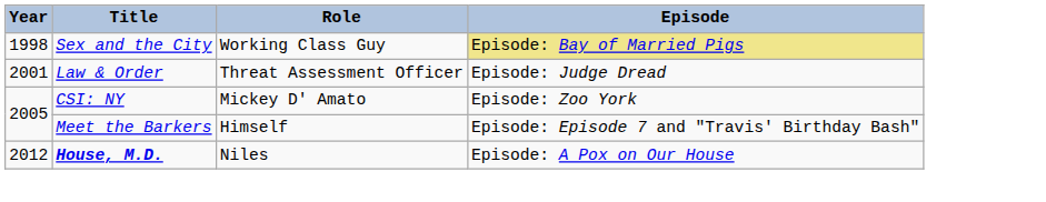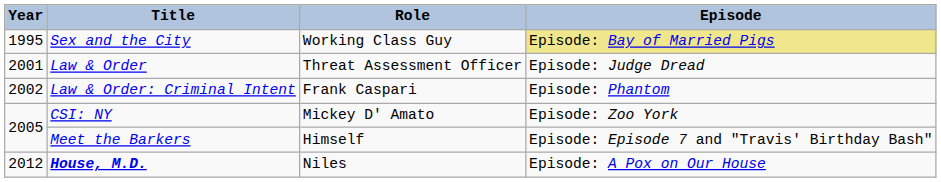 <table class="wikitable" style="font-size:90%;">
 <tr>
 <th style="background:#B0C4DE;">Year</th>
 <th style="background:#B0C4DE;">Title</th>
 <th style="background:#B0C4DE;">Role</th>
 <th style="background:#B0C4DE;">Episode</th>
 </tr>
 <tr>
-<td>1998</td>
+<td>1995</td>
 <td><em><a href='#'>Sex and the City</a></em></td>
 <td>Working Class Guy</td>
 <td style="background: khaki;">Episode: <em><a href='#'>Bay of Married Pigs</a></em></td>
 </tr>
 <tr>
 <td>2001</td>
 <td><em><a href='#'>Law & Order</a></em></td>
 <td>Threat Assessment Officer</td>
 <td>Episode: <em>Judge Dread</em></td>
+</tr>
+<tr>
+<td>2002</td>
+<td><em><a href='#'>Law & Order: Criminal Intent</a></em></td>
+<td>Frank Caspari</td>
+<td>Episode: <em><a href='#'>Phantom</a></em></td>
 </tr>
 <tr>
 <td rowspan="2">2005</td>
 <td><em><a href='#'>CSI: NY</a></em></td>
 <td>Mickey D' Amato</td>
 <td>Episode: <em>Zoo York</em></td>
 </tr>
 <tr>
 <td><em><a href='#'>Meet the Barkers</a></em></td>
 <td>Himself</td>
 <td>Episode: <em>Episode 7</em> and "Travis' Birthday Bash"</td>
 </tr>
 <tr>
 <td>2012</td>
 <td><a href='#'><strong><em>House, M.D.</em></strong></a></td>
 <td>Niles</td>
 <td>Episode: <em><a href='#'>A Pox on Our House</a></em></td>
 </tr>
 </table>
